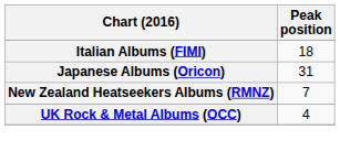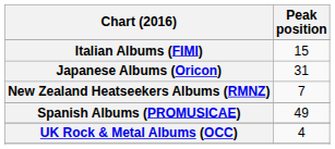 <table class="wikitable sortable plainrowheaders" style="text-align:center">
 <tr>
 <th scope="col">Chart (2016)</th>
 <th scope="col">Peak<br> position</th>
 </tr>
 <tr>
 </tr>
 <tr>
 </tr>
 <tr>
 </tr>
 <tr>
 </tr>
 <tr>
 </tr>
 <tr>
 </tr>
 <tr>
 </tr>
 <tr>
 </tr>
 <tr>
 </tr>
 <tr>
 <th scope="row">Italian Albums (<a href='#'>FIMI</a>)</th>
-<td>18</td>
+<td>15</td>
 </tr>
 <tr>
 <th scope="row">Japanese Albums (<a href='#'>Oricon</a>)</th>
 <td>31</td>
 </tr>
 <tr>
 <th scope="row">New Zealand Heatseekers Albums (<a href='#'>RMNZ</a>)</th>
 <td>7</td>
 </tr>
 <tr>
+</tr>
+<tr>
+<th scope="row">Spanish Albums (<a href='#'>PROMUSICAE</a>)</th>
+<td>49</td>
 </tr>
 <tr>
 </tr>
 <tr>
 </tr>
 <tr>
 <th scope="row"><a href='#'>UK Rock & Metal Albums</a> (<a href='#'>OCC</a>)</th>
 <td>4</td>
 </tr>
 <tr>
 </tr>
 <tr>
 </tr>
 </table>
